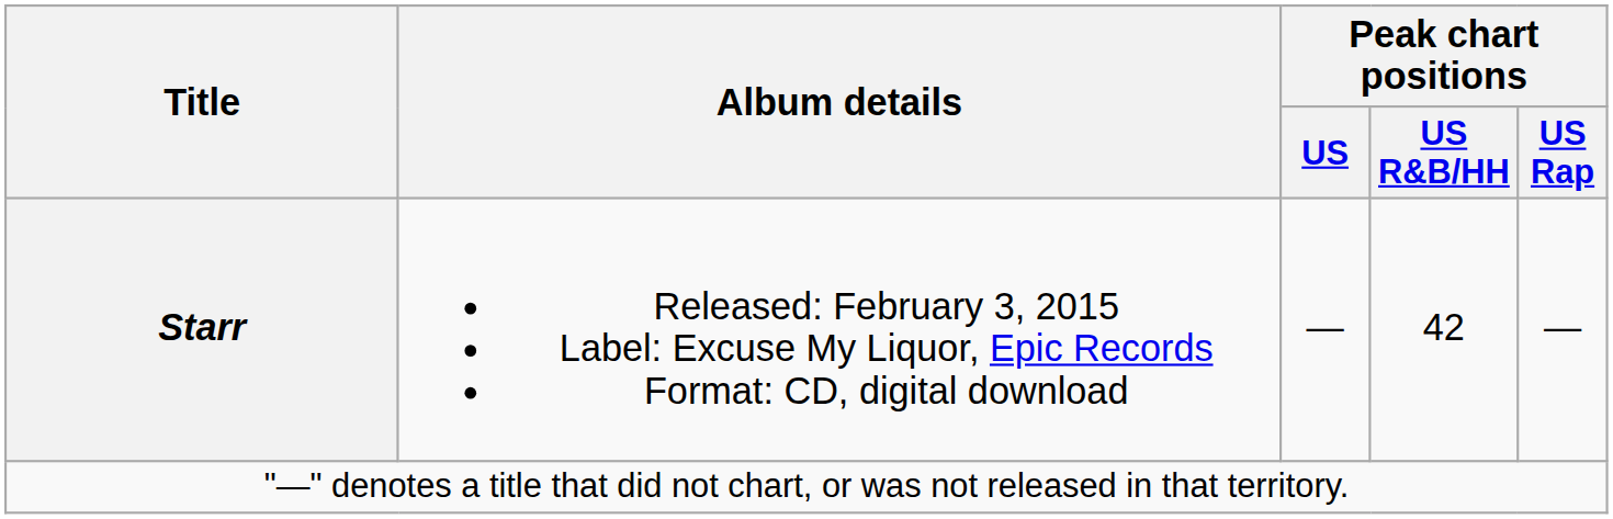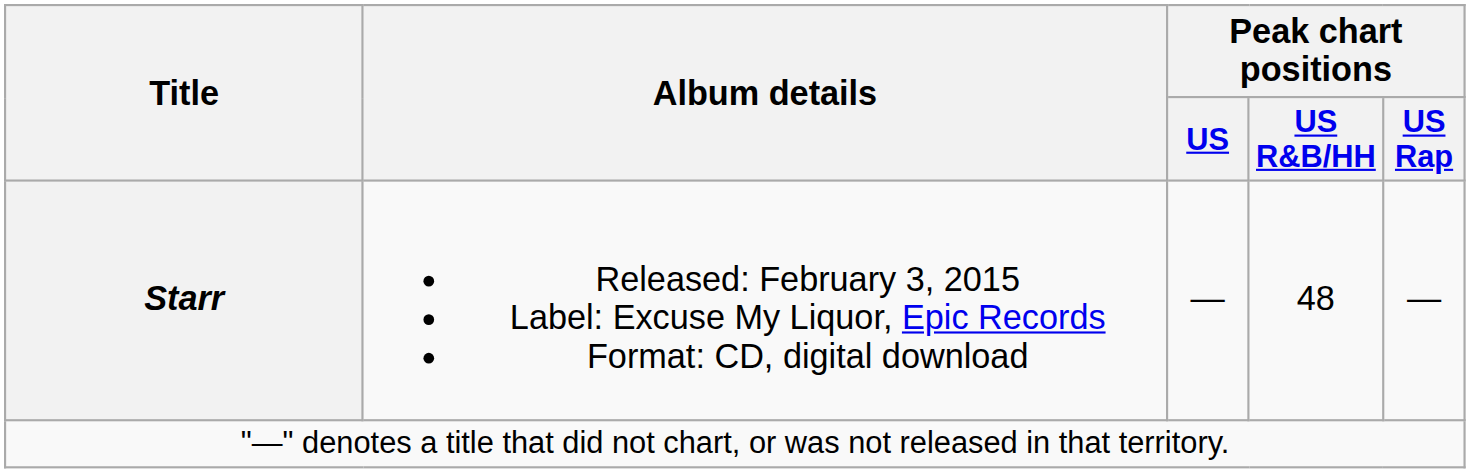 <table class="wikitable plainrowheaders" style="text-align:center;">
 <tr>
 <th scope="col" rowspan="2" style="width:10em;">Title</th>
 <th scope="col" rowspan="2" style="width:23em;">Album details</th>
 <th scope="col" colspan="4">Peak chart positions</th>
 </tr>
 <tr>
 <th scope="col" style="width:2.2em;font-size:90%;"><a href='#'>US</a></th>
 <th scope="col" style="width:2.2em;font-size:90%;"><a href='#'>US R&B/HH</a></th>
 <th scope="col" style="width:2.2em;font-size:90%;"><a href='#'>US<br>Rap</a></th>
 </tr>
 <tr>
 <th scope="row"><em>Starr</em></th>
 <td><br><ul><li>Released: February 3, 2015</li><li>Label: Excuse My Liquor, <a href='#'>Epic Records</a></li><li>Format: CD, digital download</li></ul></td>
 <td>—</td>
-<td>42</td>
+<td>48</td>
 <td>—</td>
 </tr>
 <tr>
 <td colspan="14" style="font-size:90%">"—" denotes a title that did not chart, or was not released in that territory.</td>
 </tr>
 </table>
